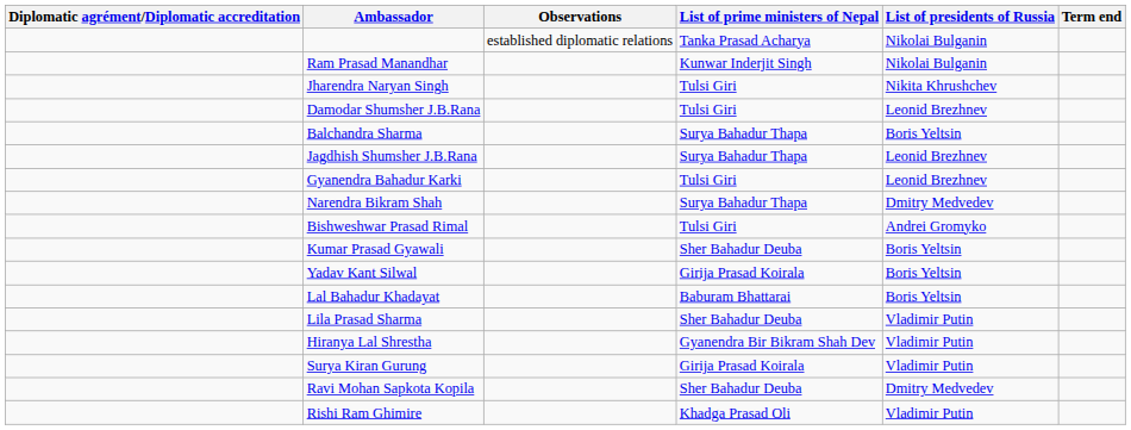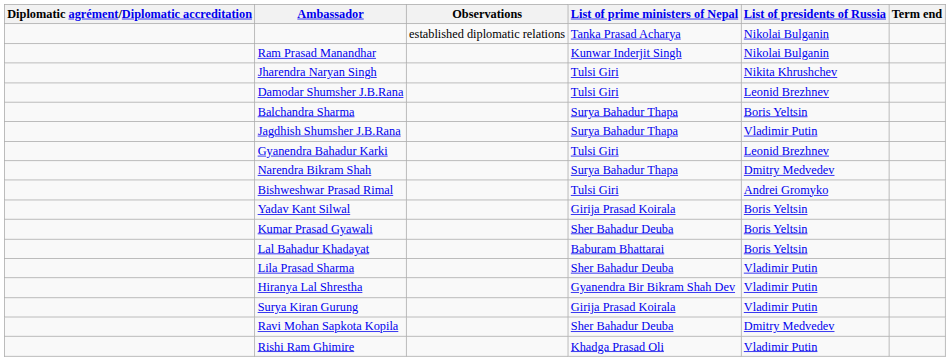 <table class="wikitable sortable">
 <tr>
 <th>Diplomatic <a href='#'>agrément</a>/<a href='#'>Diplomatic accreditation</a></th>
 <th><a href='#'>Ambassador</a></th>
 <th>Observations</th>
 <th><a href='#'>List of prime ministers of Nepal</a></th>
 <th><a href='#'>List of presidents of Russia</a></th>
 <th>Term end</th>
 </tr>
 <tr>
 <td></td>
 <td></td>
 <td>established diplomatic relations</td>
 <td><a href='#'>Tanka Prasad Acharya</a></td>
 <td><a href='#'>Nikolai Bulganin</a></td>
 <td></td>
 </tr>
 <tr>
 <td></td>
 <td><a href='#'>Ram Prasad Manandhar</a></td>
 <td></td>
 <td><a href='#'>Kunwar Inderjit Singh</a></td>
 <td><a href='#'>Nikolai Bulganin</a></td>
 <td></td>
 </tr>
 <tr>
 <td></td>
 <td><a href='#'>Jharendra Naryan Singh</a></td>
 <td></td>
 <td><a href='#'>Tulsi Giri</a></td>
 <td><a href='#'>Nikita Khrushchev</a></td>
 <td></td>
 </tr>
 <tr>
 <td></td>
 <td><a href='#'>Damodar Shumsher J.B.Rana</a></td>
 <td></td>
 <td><a href='#'>Tulsi Giri</a></td>
 <td><a href='#'>Leonid Brezhnev</a></td>
 <td></td>
 </tr>
 <tr>
 <td></td>
 <td><a href='#'>Balchandra Sharma</a></td>
 <td></td>
 <td><a href='#'>Surya Bahadur Thapa</a></td>
 <td><a href='#'>Boris Yeltsin</a></td>
 <td></td>
 </tr>
 <tr>
 <td></td>
 <td><a href='#'>Jagdhish Shumsher J.B.Rana</a></td>
 <td></td>
 <td><a href='#'>Surya Bahadur Thapa</a></td>
-<td><a href='#'>Leonid Brezhnev</a></td>
+<td><a href='#'>Vladimir Putin</a></td>
 <td></td>
 </tr>
 <tr>
 <td></td>
 <td><a href='#'>Gyanendra Bahadur Karki</a></td>
 <td></td>
 <td><a href='#'>Tulsi Giri</a></td>
 <td><a href='#'>Leonid Brezhnev</a></td>
 <td></td>
 </tr>
 <tr>
 <td></td>
 <td><a href='#'>Narendra Bikram Shah</a></td>
 <td></td>
 <td><a href='#'>Surya Bahadur Thapa</a></td>
 <td><a href='#'>Dmitry Medvedev</a></td>
 <td></td>
 </tr>
 <tr>
 <td></td>
 <td><a href='#'>Bishweshwar Prasad Rimal</a></td>
 <td></td>
 <td><a href='#'>Tulsi Giri</a></td>
 <td><a href='#'>Andrei Gromyko</a></td>
 <td></td>
 </tr>
 <tr>
 <td></td>
-<td><a href='#'>Kumar Prasad Gyawali</a></td>
+<td><a href='#'>Yadav Kant Silwal</a></td>
 <td></td>
-<td><a href='#'>Sher Bahadur Deuba</a></td>
+<td><a href='#'>Girija Prasad Koirala</a></td>
 <td><a href='#'>Boris Yeltsin</a></td>
 <td></td>
 </tr>
 <tr>
 <td></td>
-<td><a href='#'>Yadav Kant Silwal</a></td>
+<td><a href='#'>Kumar Prasad Gyawali</a></td>
 <td></td>
-<td><a href='#'>Girija Prasad Koirala</a></td>
+<td><a href='#'>Sher Bahadur Deuba</a></td>
 <td><a href='#'>Boris Yeltsin</a></td>
 <td></td>
 </tr>
 <tr>
 <td></td>
 <td><a href='#'>Lal Bahadur Khadayat</a></td>
 <td></td>
 <td><a href='#'>Baburam Bhattarai</a></td>
 <td><a href='#'>Boris Yeltsin</a></td>
 <td></td>
 </tr>
 <tr>
 <td></td>
 <td><a href='#'>Lila Prasad Sharma</a></td>
 <td></td>
 <td><a href='#'>Sher Bahadur Deuba</a></td>
 <td><a href='#'>Vladimir Putin</a></td>
 <td></td>
 </tr>
 <tr>
 <td></td>
 <td><a href='#'>Hiranya Lal Shrestha</a></td>
 <td></td>
 <td><a href='#'>Gyanendra Bir Bikram Shah Dev</a></td>
 <td><a href='#'>Vladimir Putin</a></td>
 <td></td>
 </tr>
 <tr>
 <td></td>
 <td><a href='#'>Surya Kiran Gurung</a></td>
 <td></td>
 <td><a href='#'>Girija Prasad Koirala</a></td>
 <td><a href='#'>Vladimir Putin</a></td>
 <td></td>
 </tr>
 <tr>
 <td></td>
 <td><a href='#'>Ravi Mohan Sapkota Kopila</a></td>
 <td></td>
 <td><a href='#'>Sher Bahadur Deuba</a></td>
 <td><a href='#'>Dmitry Medvedev</a></td>
 <td></td>
 </tr>
 <tr>
 <td></td>
 <td><a href='#'>Rishi Ram Ghimire</a></td>
 <td></td>
 <td><a href='#'>Khadga Prasad Oli</a></td>
 <td><a href='#'>Vladimir Putin</a></td>
 <td></td>
 </tr>
 </table>
